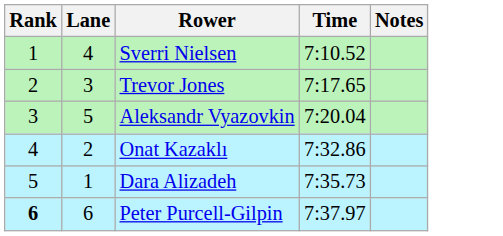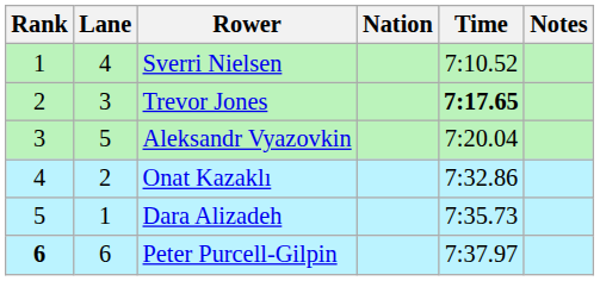 <table class="wikitable sortable" style="text-align:center">
 <tr>
 <th>Rank</th>
 <th>Lane</th>
 <th>Rower</th>
+<th>Nation</th>
 <th>Time</th>
 <th>Notes</th>
 </tr>
 <tr bgcolor=bbf3bb>
 <td>1</td>
 <td>4</td>
 <td align="left"><a href='#'>Sverri Nielsen</a></td>
+<td align="left"></td>
 <td>7:10.52</td>
 <td></td>
 </tr>
 <tr bgcolor=bbf3bb>
 <td>2</td>
 <td>3</td>
 <td align="left"><a href='#'>Trevor Jones</a></td>
-<td>7:17.65</td>
+<td align="left"></td>
+<td><strong>7:17.65</strong></td>
 <td></td>
 </tr>
 <tr bgcolor=bbf3bb>
 <td>3</td>
 <td>5</td>
 <td align="left"><a href='#'>Aleksandr Vyazovkin</a></td>
+<td align="left"></td>
 <td>7:20.04</td>
 <td></td>
 </tr>
 <tr bgcolor=bbf3ff>
 <td>4</td>
 <td>2</td>
 <td align="left"><a href='#'>Onat Kazaklı</a></td>
+<td align="left"></td>
 <td>7:32.86</td>
 <td></td>
 </tr>
 <tr bgcolor=bbf3ff>
 <td>5</td>
 <td>1</td>
 <td align="left"><a href='#'>Dara Alizadeh</a></td>
+<td align="left"></td>
 <td>7:35.73</td>
 <td></td>
 </tr>
 <tr bgcolor=bbf3ff>
 <td><strong>6</strong></td>
 <td>6</td>
 <td align=left><a href='#'>Peter Purcell-Gilpin</a></td>
+<td align=left></td>
 <td>7:37.97</td>
 <td></td>
 </tr>
 </table>
